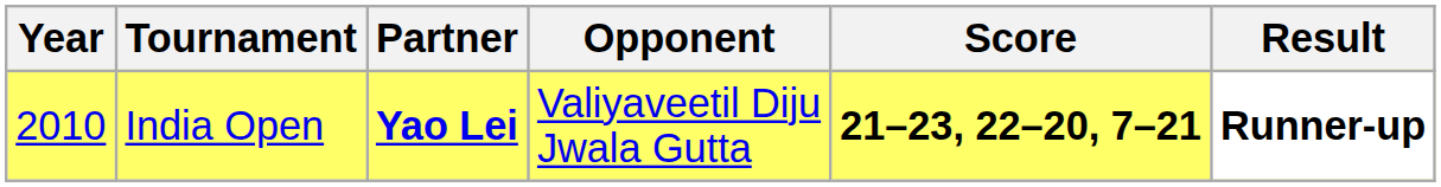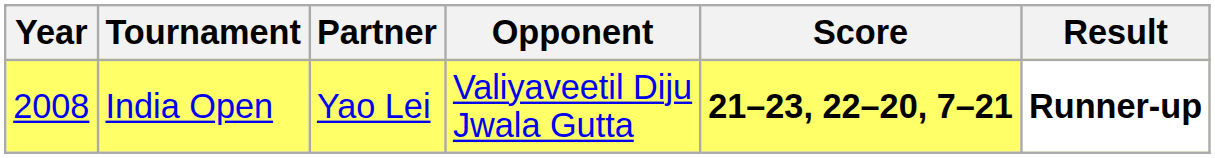 <table class="sortable wikitable" style="font-size: 90%;">
 <tr>
 <th>Year</th>
 <th>Tournament</th>
 <th>Partner</th>
 <th>Opponent</th>
 <th>Score</th>
 <th>Result</th>
 </tr>
 <tr style="background:#FFFF67">
-<td align="center"><a href='#'>2010</a></td>
+<td align="center"><a href='#'>2008</a></td>
 <td align="left"><a href='#'>India Open</a></td>
-<td align="left"><strong> <a href='#'>Yao Lei</a></strong></td>
+<td align="left"> <a href='#'>Yao Lei</a></td>
 <td align="left"> <a href='#'>Valiyaveetil Diju</a><br> <a href='#'>Jwala Gutta</a></td>
 <td align="left"><strong>21–23, 22–20, 7–21</strong></td>
 <td style="text-align:left; background:white"> <strong>Runner-up</strong></td>
 </tr>
 </table>
